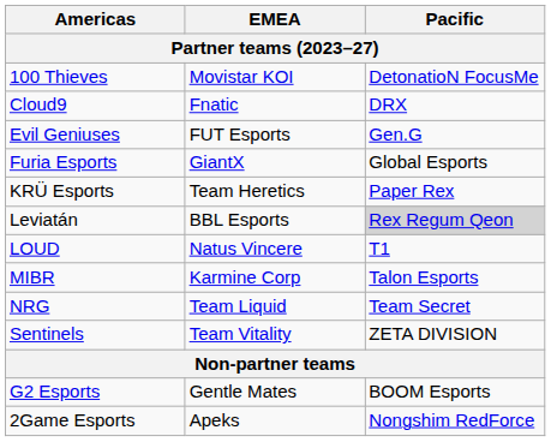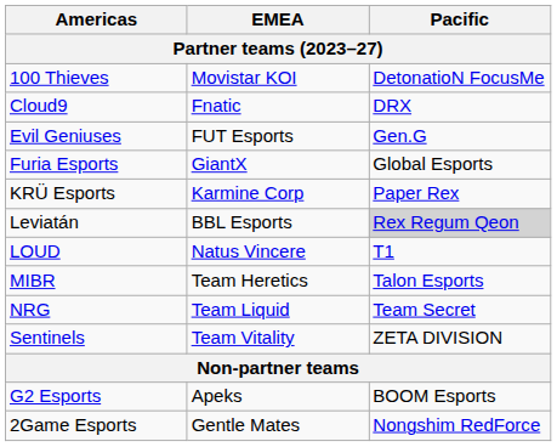 <table class="wikitable" white-space="nowrap">
 <tr>
 <th style="width: 33%">Americas</th>
 <th style="width: 33%">EMEA</th>
 <th style="width: 33%">Pacific</th>
 </tr>
 <tr>
 <th colspan="3">Partner teams (2023–27)</th>
 </tr>
 <tr>
 <td><a href='#'>100 Thieves</a></td>
 <td><a href='#'>Movistar KOI</a></td>
 <td><a href='#'>DetonatioN FocusMe</a></td>
 </tr>
 <tr>
 <td><a href='#'>Cloud9</a></td>
 <td><a href='#'>Fnatic</a></td>
 <td><a href='#'>DRX</a></td>
 </tr>
 <tr>
 <td><a href='#'>Evil Geniuses</a></td>
 <td>FUT Esports</td>
 <td><a href='#'>Gen.G</a></td>
 </tr>
 <tr>
 <td><a href='#'>Furia Esports</a></td>
 <td><a href='#'>GiantX</a></td>
 <td>Global Esports</td>
 </tr>
 <tr>
 <td>KRÜ Esports</td>
-<td>Team Heretics</td>
+<td><a href='#'>Karmine Corp</a></td>
 <td><a href='#'>Paper Rex</a></td>
 </tr>
 <tr>
 <td>Leviatán</td>
 <td>BBL Esports</td>
 <td style="background: lightgrey;"><a href='#'>Rex Regum Qeon</a></td>
 </tr>
 <tr>
 <td><a href='#'>LOUD</a></td>
 <td><a href='#'>Natus Vincere</a></td>
 <td><a href='#'>T1</a></td>
 </tr>
 <tr>
 <td><a href='#'>MIBR</a></td>
-<td><a href='#'>Karmine Corp</a></td>
+<td>Team Heretics</td>
 <td><a href='#'>Talon Esports</a></td>
 </tr>
 <tr>
 <td><a href='#'>NRG</a></td>
 <td><a href='#'>Team Liquid</a></td>
 <td><a href='#'>Team Secret</a></td>
 </tr>
 <tr>
 <td><a href='#'>Sentinels</a></td>
 <td><a href='#'>Team Vitality</a></td>
 <td>ZETA DIVISION</td>
 </tr>
 <tr>
 <th colspan="3">Non-partner teams</th>
 </tr>
 <tr>
 <td><a href='#'>G2 Esports</a></td>
-<td>Gentle Mates</td>
+<td>Apeks</td>
 <td>BOOM Esports</td>
 </tr>
 <tr>
 <td>2Game Esports</td>
-<td>Apeks</td>
+<td>Gentle Mates</td>
 <td><a href='#'>Nongshim RedForce</a></td>
 </tr>
 </table>
